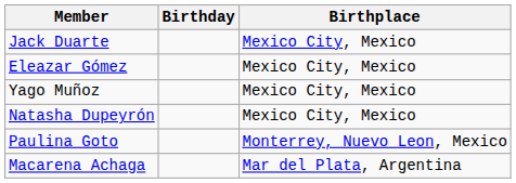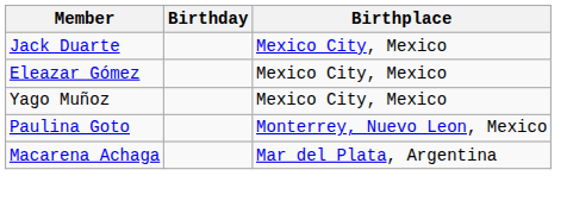 <table class="wikitable">
 <tr>
 <th>Member</th>
 <th>Birthday</th>
 <th>Birthplace</th>
 </tr>
 <tr>
 <td><a href='#'>Jack Duarte</a></td>
 <td></td>
 <td><a href='#'>Mexico City</a>, Mexico</td>
 </tr>
 <tr>
 <td><a href='#'>Eleazar Gómez</a></td>
 <td></td>
 <td>Mexico City, Mexico</td>
 </tr>
 <tr>
 <td>Yago Muñoz</td>
 <td></td>
 <td>Mexico City, Mexico</td>
 </tr>
 <tr>
-<td><a href='#'>Natasha Dupeyrón</a></td>
-<td></td>
-<td>Mexico City, Mexico</td>
-</tr>
-<tr>
 <td><a href='#'>Paulina Goto</a></td>
 <td></td>
 <td><a href='#'>Monterrey, Nuevo Leon</a>, Mexico</td>
 </tr>
 <tr>
 <td><a href='#'>Macarena Achaga</a></td>
 <td></td>
 <td><a href='#'>Mar del Plata</a>, Argentina</td>
 </tr>
 </table>
